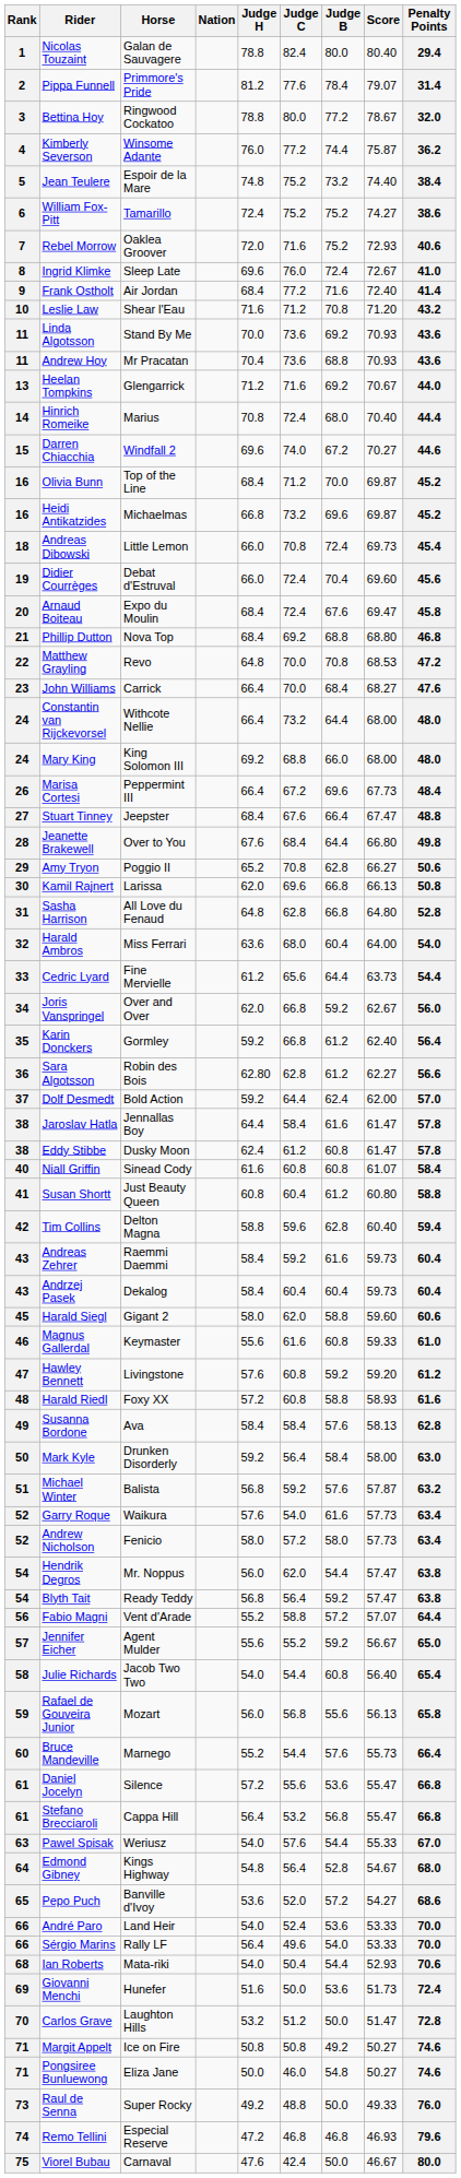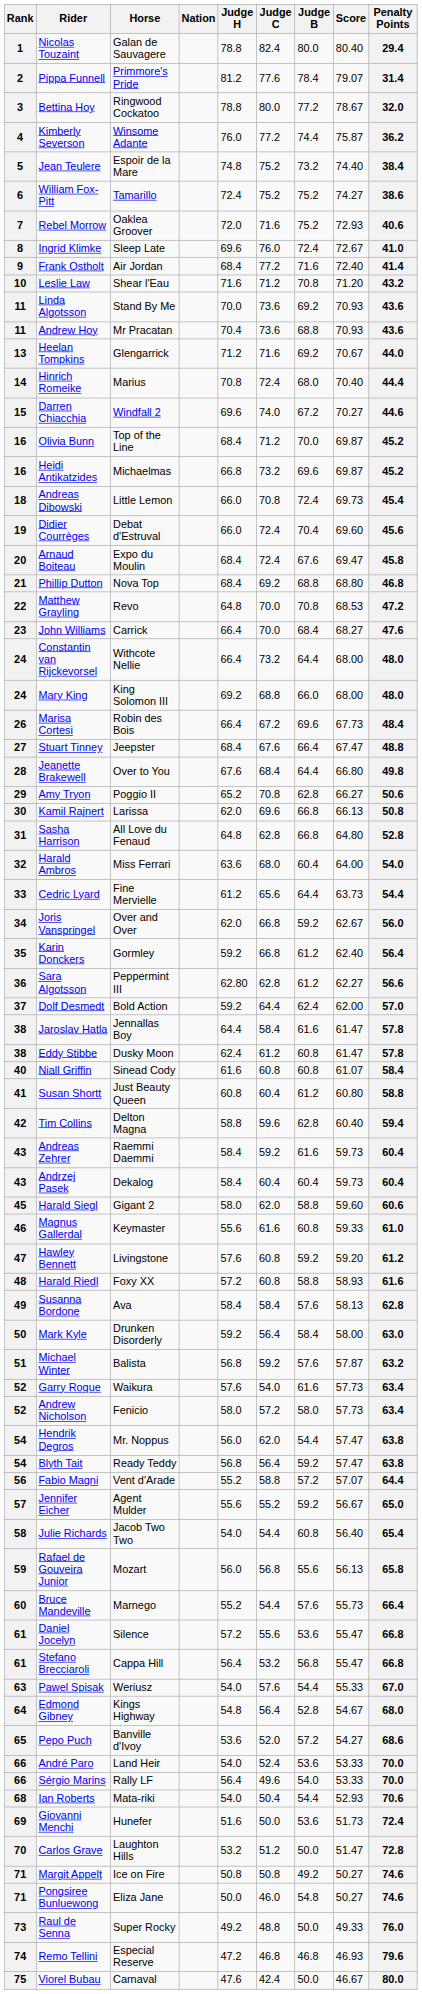 <table class="wikitable sortable">
 <tr>
 <th>Rank</th>
 <th>Rider</th>
 <th>Horse</th>
 <th>Nation</th>
 <th>Judge H</th>
 <th>Judge C</th>
 <th>Judge B</th>
 <th>Score</th>
 <th>Penalty Points</th>
 </tr>
 <tr>
 <th>1</th>
 <td><a href='#'>Nicolas Touzaint</a></td>
 <td>Galan de Sauvagere</td>
 <td></td>
 <td>78.8</td>
 <td>82.4</td>
 <td>80.0</td>
 <td>80.40</td>
 <th>29.4</th>
 </tr>
 <tr>
 <th>2</th>
 <td><a href='#'>Pippa Funnell</a></td>
 <td><a href='#'>Primmore's Pride</a></td>
 <td></td>
 <td>81.2</td>
 <td>77.6</td>
 <td>78.4</td>
 <td>79.07</td>
 <th>31.4</th>
 </tr>
 <tr>
 <th>3</th>
 <td><a href='#'>Bettina Hoy</a></td>
 <td>Ringwood Cockatoo</td>
 <td></td>
 <td>78.8</td>
 <td>80.0</td>
 <td>77.2</td>
 <td>78.67</td>
 <th>32.0</th>
 </tr>
 <tr>
 <th>4</th>
 <td><a href='#'>Kimberly Severson</a></td>
 <td><a href='#'>Winsome Adante</a></td>
 <td></td>
 <td>76.0</td>
 <td>77.2</td>
 <td>74.4</td>
 <td>75.87</td>
 <th>36.2</th>
 </tr>
 <tr>
 <th>5</th>
 <td><a href='#'>Jean Teulere</a></td>
 <td>Espoir de la Mare</td>
 <td></td>
 <td>74.8</td>
 <td>75.2</td>
 <td>73.2</td>
 <td>74.40</td>
 <th>38.4</th>
 </tr>
 <tr>
 <th>6</th>
 <td><a href='#'>William Fox-Pitt</a></td>
 <td><a href='#'>Tamarillo</a></td>
 <td></td>
 <td>72.4</td>
 <td>75.2</td>
 <td>75.2</td>
 <td>74.27</td>
 <th>38.6</th>
 </tr>
 <tr>
 <th>7</th>
 <td><a href='#'>Rebel Morrow</a></td>
 <td>Oaklea Groover</td>
 <td></td>
 <td>72.0</td>
 <td>71.6</td>
 <td>75.2</td>
 <td>72.93</td>
 <th>40.6</th>
 </tr>
 <tr>
 <th>8</th>
 <td><a href='#'>Ingrid Klimke</a></td>
 <td>Sleep Late</td>
 <td></td>
 <td>69.6</td>
 <td>76.0</td>
 <td>72.4</td>
 <td>72.67</td>
 <th>41.0</th>
 </tr>
 <tr>
 <th>9</th>
 <td><a href='#'>Frank Ostholt</a></td>
 <td>Air Jordan</td>
 <td></td>
 <td>68.4</td>
 <td>77.2</td>
 <td>71.6</td>
 <td>72.40</td>
 <th>41.4</th>
 </tr>
 <tr>
 <th>10</th>
 <td><a href='#'>Leslie Law</a></td>
 <td>Shear l'Eau</td>
 <td></td>
 <td>71.6</td>
 <td>71.2</td>
 <td>70.8</td>
 <td>71.20</td>
 <th>43.2</th>
 </tr>
 <tr>
 <th>11</th>
 <td><a href='#'>Linda Algotsson</a></td>
 <td>Stand By Me</td>
 <td></td>
 <td>70.0</td>
 <td>73.6</td>
 <td>69.2</td>
 <td>70.93</td>
 <th>43.6</th>
 </tr>
 <tr>
 <th>11</th>
 <td><a href='#'>Andrew Hoy</a></td>
 <td>Mr Pracatan</td>
 <td></td>
 <td>70.4</td>
 <td>73.6</td>
 <td>68.8</td>
 <td>70.93</td>
 <th>43.6</th>
 </tr>
 <tr>
 <th>13</th>
 <td><a href='#'>Heelan Tompkins</a></td>
 <td>Glengarrick</td>
 <td></td>
 <td>71.2</td>
 <td>71.6</td>
 <td>69.2</td>
 <td>70.67</td>
 <th>44.0</th>
 </tr>
 <tr>
 <th>14</th>
 <td><a href='#'>Hinrich Romeike</a></td>
 <td>Marius</td>
 <td></td>
 <td>70.8</td>
 <td>72.4</td>
 <td>68.0</td>
 <td>70.40</td>
 <th>44.4</th>
 </tr>
 <tr>
 <th>15</th>
 <td><a href='#'>Darren Chiacchia</a></td>
 <td><a href='#'>Windfall 2</a></td>
 <td></td>
 <td>69.6</td>
 <td>74.0</td>
 <td>67.2</td>
 <td>70.27</td>
 <th>44.6</th>
 </tr>
 <tr>
 <th>16</th>
 <td><a href='#'>Olivia Bunn</a></td>
 <td>Top of the Line</td>
 <td></td>
 <td>68.4</td>
 <td>71.2</td>
 <td>70.0</td>
 <td>69.87</td>
 <th>45.2</th>
 </tr>
 <tr>
 <th>16</th>
 <td><a href='#'>Heidi Antikatzides</a></td>
 <td>Michaelmas</td>
 <td></td>
 <td>66.8</td>
 <td>73.2</td>
 <td>69.6</td>
 <td>69.87</td>
 <th>45.2</th>
 </tr>
 <tr>
 <th>18</th>
 <td><a href='#'>Andreas Dibowski</a></td>
 <td>Little Lemon</td>
 <td></td>
 <td>66.0</td>
 <td>70.8</td>
 <td>72.4</td>
 <td>69.73</td>
 <th>45.4</th>
 </tr>
 <tr>
 <th>19</th>
 <td><a href='#'>Didier Courrèges</a></td>
 <td>Debat d'Estruval</td>
 <td></td>
 <td>66.0</td>
 <td>72.4</td>
 <td>70.4</td>
 <td>69.60</td>
 <th>45.6</th>
 </tr>
 <tr>
 <th>20</th>
 <td><a href='#'>Arnaud Boiteau</a></td>
 <td>Expo du Moulin</td>
 <td></td>
 <td>68.4</td>
 <td>72.4</td>
 <td>67.6</td>
 <td>69.47</td>
 <th>45.8</th>
 </tr>
 <tr>
 <th>21</th>
 <td><a href='#'>Phillip Dutton</a></td>
 <td>Nova Top</td>
 <td></td>
 <td>68.4</td>
 <td>69.2</td>
 <td>68.8</td>
 <td>68.80</td>
 <th>46.8</th>
 </tr>
 <tr>
 <th>22</th>
 <td><a href='#'>Matthew Grayling</a></td>
 <td>Revo</td>
 <td></td>
 <td>64.8</td>
 <td>70.0</td>
 <td>70.8</td>
 <td>68.53</td>
 <th>47.2</th>
 </tr>
 <tr>
 <th>23</th>
 <td><a href='#'>John Williams</a></td>
 <td>Carrick</td>
 <td></td>
 <td>66.4</td>
 <td>70.0</td>
 <td>68.4</td>
 <td>68.27</td>
 <th>47.6</th>
 </tr>
 <tr>
 <th>24</th>
 <td><a href='#'>Constantin van Rijckevorsel</a></td>
 <td>Withcote Nellie</td>
 <td></td>
 <td>66.4</td>
 <td>73.2</td>
 <td>64.4</td>
 <td>68.00</td>
 <th>48.0</th>
 </tr>
 <tr>
 <th>24</th>
 <td><a href='#'>Mary King</a></td>
 <td>King Solomon III</td>
 <td></td>
 <td>69.2</td>
 <td>68.8</td>
 <td>66.0</td>
 <td>68.00</td>
 <th>48.0</th>
 </tr>
 <tr>
 <th>26</th>
 <td><a href='#'>Marisa Cortesi</a></td>
-<td>Peppermint III</td>
+<td>Robin des Bois</td>
 <td></td>
 <td>66.4</td>
 <td>67.2</td>
 <td>69.6</td>
 <td>67.73</td>
 <th>48.4</th>
 </tr>
 <tr>
 <th>27</th>
 <td><a href='#'>Stuart Tinney</a></td>
 <td>Jeepster</td>
 <td></td>
 <td>68.4</td>
 <td>67.6</td>
 <td>66.4</td>
 <td>67.47</td>
 <th>48.8</th>
 </tr>
 <tr>
 <th>28</th>
 <td><a href='#'>Jeanette Brakewell</a></td>
 <td>Over to You</td>
 <td></td>
 <td>67.6</td>
 <td>68.4</td>
 <td>64.4</td>
 <td>66.80</td>
 <th>49.8</th>
 </tr>
 <tr>
 <th>29</th>
 <td><a href='#'>Amy Tryon</a></td>
 <td>Poggio II</td>
 <td></td>
 <td>65.2</td>
 <td>70.8</td>
 <td>62.8</td>
 <td>66.27</td>
 <th>50.6</th>
 </tr>
 <tr>
 <th>30</th>
 <td><a href='#'>Kamil Rajnert</a></td>
 <td>Larissa</td>
 <td></td>
 <td>62.0</td>
 <td>69.6</td>
 <td>66.8</td>
 <td>66.13</td>
 <th>50.8</th>
 </tr>
 <tr>
 <th>31</th>
 <td><a href='#'>Sasha Harrison</a></td>
 <td>All Love du Fenaud</td>
 <td></td>
 <td>64.8</td>
 <td>62.8</td>
 <td>66.8</td>
 <td>64.80</td>
 <th>52.8</th>
 </tr>
 <tr>
 <th>32</th>
 <td><a href='#'>Harald Ambros</a></td>
 <td>Miss Ferrari</td>
 <td></td>
 <td>63.6</td>
 <td>68.0</td>
 <td>60.4</td>
 <td>64.00</td>
 <th>54.0</th>
 </tr>
 <tr>
 <th>33</th>
 <td><a href='#'>Cedric Lyard</a></td>
 <td>Fine Mervielle</td>
 <td></td>
 <td>61.2</td>
 <td>65.6</td>
 <td>64.4</td>
 <td>63.73</td>
 <th>54.4</th>
 </tr>
 <tr>
 <th>34</th>
 <td><a href='#'>Joris Vanspringel</a></td>
 <td>Over and Over</td>
 <td></td>
 <td>62.0</td>
 <td>66.8</td>
 <td>59.2</td>
 <td>62.67</td>
 <th>56.0</th>
 </tr>
 <tr>
 <th>35</th>
 <td><a href='#'>Karin Donckers</a></td>
 <td>Gormley</td>
 <td></td>
 <td>59.2</td>
 <td>66.8</td>
 <td>61.2</td>
 <td>62.40</td>
 <th>56.4</th>
 </tr>
 <tr>
 <th>36</th>
 <td><a href='#'>Sara Algotsson</a></td>
-<td>Robin des Bois</td>
+<td>Peppermint III</td>
 <td></td>
 <td>62.80</td>
 <td>62.8</td>
 <td>61.2</td>
 <td>62.27</td>
 <th>56.6</th>
 </tr>
 <tr>
 <th>37</th>
 <td><a href='#'>Dolf Desmedt</a></td>
 <td>Bold Action</td>
 <td></td>
 <td>59.2</td>
 <td>64.4</td>
 <td>62.4</td>
 <td>62.00</td>
 <th>57.0</th>
 </tr>
 <tr>
 <th>38</th>
 <td><a href='#'>Jaroslav Hatla</a></td>
 <td>Jennallas Boy</td>
 <td></td>
 <td>64.4</td>
 <td>58.4</td>
 <td>61.6</td>
 <td>61.47</td>
 <th>57.8</th>
 </tr>
 <tr>
 <th>38</th>
 <td><a href='#'>Eddy Stibbe</a></td>
 <td>Dusky Moon</td>
 <td></td>
 <td>62.4</td>
 <td>61.2</td>
 <td>60.8</td>
 <td>61.47</td>
 <th>57.8</th>
 </tr>
 <tr>
 <th>40</th>
 <td><a href='#'>Niall Griffin</a></td>
 <td>Sinead Cody</td>
 <td></td>
 <td>61.6</td>
 <td>60.8</td>
 <td>60.8</td>
 <td>61.07</td>
 <th>58.4</th>
 </tr>
 <tr>
 <th>41</th>
 <td><a href='#'>Susan Shortt</a></td>
 <td>Just Beauty Queen</td>
 <td></td>
 <td>60.8</td>
 <td>60.4</td>
 <td>61.2</td>
 <td>60.80</td>
 <th>58.8</th>
 </tr>
 <tr>
 <th>42</th>
 <td><a href='#'>Tim Collins</a></td>
 <td>Delton Magna</td>
 <td></td>
 <td>58.8</td>
 <td>59.6</td>
 <td>62.8</td>
 <td>60.40</td>
 <th>59.4</th>
 </tr>
 <tr>
 <th>43</th>
 <td><a href='#'>Andreas Zehrer</a></td>
 <td>Raemmi Daemmi</td>
 <td></td>
 <td>58.4</td>
 <td>59.2</td>
 <td>61.6</td>
 <td>59.73</td>
 <th>60.4</th>
 </tr>
 <tr>
 <th>43</th>
 <td><a href='#'>Andrzej Pasek</a></td>
 <td>Dekalog</td>
 <td></td>
 <td>58.4</td>
 <td>60.4</td>
 <td>60.4</td>
 <td>59.73</td>
 <th>60.4</th>
 </tr>
 <tr>
 <th>45</th>
 <td><a href='#'>Harald Siegl</a></td>
 <td>Gigant 2</td>
 <td></td>
 <td>58.0</td>
 <td>62.0</td>
 <td>58.8</td>
 <td>59.60</td>
 <th>60.6</th>
 </tr>
 <tr>
 <th>46</th>
 <td><a href='#'>Magnus Gallerdal</a></td>
 <td>Keymaster</td>
 <td></td>
 <td>55.6</td>
 <td>61.6</td>
 <td>60.8</td>
 <td>59.33</td>
 <th>61.0</th>
 </tr>
 <tr>
 <th>47</th>
 <td><a href='#'>Hawley Bennett</a></td>
 <td>Livingstone</td>
 <td></td>
 <td>57.6</td>
 <td>60.8</td>
 <td>59.2</td>
 <td>59.20</td>
 <th>61.2</th>
 </tr>
 <tr>
 <th>48</th>
 <td><a href='#'>Harald Riedl</a></td>
 <td>Foxy XX</td>
 <td></td>
 <td>57.2</td>
 <td>60.8</td>
 <td>58.8</td>
 <td>58.93</td>
 <th>61.6</th>
 </tr>
 <tr>
 <th>49</th>
 <td><a href='#'>Susanna Bordone</a></td>
 <td>Ava</td>
 <td></td>
 <td>58.4</td>
 <td>58.4</td>
 <td>57.6</td>
 <td>58.13</td>
 <th>62.8</th>
 </tr>
 <tr>
 <th>50</th>
 <td><a href='#'>Mark Kyle</a></td>
 <td>Drunken Disorderly</td>
 <td></td>
 <td>59.2</td>
 <td>56.4</td>
 <td>58.4</td>
 <td>58.00</td>
 <th>63.0</th>
 </tr>
 <tr>
 <th>51</th>
 <td><a href='#'>Michael Winter</a></td>
 <td>Balista</td>
 <td></td>
 <td>56.8</td>
 <td>59.2</td>
 <td>57.6</td>
 <td>57.87</td>
 <th>63.2</th>
 </tr>
 <tr>
 <th>52</th>
 <td><a href='#'>Garry Roque</a></td>
 <td>Waikura</td>
 <td></td>
 <td>57.6</td>
 <td>54.0</td>
 <td>61.6</td>
 <td>57.73</td>
 <th>63.4</th>
 </tr>
 <tr>
 <th>52</th>
 <td><a href='#'>Andrew Nicholson</a></td>
 <td>Fenicio</td>
 <td></td>
 <td>58.0</td>
 <td>57.2</td>
 <td>58.0</td>
 <td>57.73</td>
 <th>63.4</th>
 </tr>
 <tr>
 <th>54</th>
 <td><a href='#'>Hendrik Degros</a></td>
 <td>Mr. Noppus</td>
 <td></td>
 <td>56.0</td>
 <td>62.0</td>
 <td>54.4</td>
 <td>57.47</td>
 <th>63.8</th>
 </tr>
 <tr>
 <th>54</th>
 <td><a href='#'>Blyth Tait</a></td>
 <td>Ready Teddy</td>
 <td></td>
 <td>56.8</td>
 <td>56.4</td>
 <td>59.2</td>
 <td>57.47</td>
 <th>63.8</th>
 </tr>
 <tr>
 <th>56</th>
 <td><a href='#'>Fabio Magni</a></td>
 <td>Vent d'Arade</td>
 <td></td>
 <td>55.2</td>
 <td>58.8</td>
 <td>57.2</td>
 <td>57.07</td>
 <th>64.4</th>
 </tr>
 <tr>
 <th>57</th>
 <td><a href='#'>Jennifer Eicher</a></td>
 <td>Agent Mulder</td>
 <td></td>
 <td>55.6</td>
 <td>55.2</td>
 <td>59.2</td>
 <td>56.67</td>
 <th>65.0</th>
 </tr>
 <tr>
 <th>58</th>
 <td><a href='#'>Julie Richards</a></td>
 <td>Jacob Two Two</td>
 <td></td>
 <td>54.0</td>
 <td>54.4</td>
 <td>60.8</td>
 <td>56.40</td>
 <th>65.4</th>
 </tr>
 <tr>
 <th>59</th>
 <td><a href='#'>Rafael de Gouveira Junior</a></td>
 <td>Mozart</td>
 <td></td>
 <td>56.0</td>
 <td>56.8</td>
 <td>55.6</td>
 <td>56.13</td>
 <th>65.8</th>
 </tr>
 <tr>
 <th>60</th>
 <td><a href='#'>Bruce Mandeville</a></td>
 <td>Marnego</td>
 <td></td>
 <td>55.2</td>
 <td>54.4</td>
 <td>57.6</td>
 <td>55.73</td>
 <th>66.4</th>
 </tr>
 <tr>
 <th>61</th>
 <td><a href='#'>Daniel Jocelyn</a></td>
 <td>Silence</td>
 <td></td>
 <td>57.2</td>
 <td>55.6</td>
 <td>53.6</td>
 <td>55.47</td>
 <th>66.8</th>
 </tr>
 <tr>
 <th>61</th>
 <td><a href='#'>Stefano Brecciaroli</a></td>
 <td>Cappa Hill</td>
 <td></td>
 <td>56.4</td>
 <td>53.2</td>
 <td>56.8</td>
 <td>55.47</td>
 <th>66.8</th>
 </tr>
 <tr>
 <th>63</th>
 <td><a href='#'>Pawel Spisak</a></td>
 <td>Weriusz</td>
 <td></td>
 <td>54.0</td>
 <td>57.6</td>
 <td>54.4</td>
 <td>55.33</td>
 <th>67.0</th>
 </tr>
 <tr>
 <th>64</th>
 <td><a href='#'>Edmond Gibney</a></td>
 <td>Kings Highway</td>
 <td></td>
 <td>54.8</td>
 <td>56.4</td>
 <td>52.8</td>
 <td>54.67</td>
 <th>68.0</th>
 </tr>
 <tr>
 <th>65</th>
 <td><a href='#'>Pepo Puch</a></td>
 <td>Banville d'Ivoy</td>
 <td></td>
 <td>53.6</td>
 <td>52.0</td>
 <td>57.2</td>
 <td>54.27</td>
 <th>68.6</th>
 </tr>
 <tr>
 <th>66</th>
 <td><a href='#'>André Paro</a></td>
 <td>Land Heir</td>
 <td></td>
 <td>54.0</td>
 <td>52.4</td>
 <td>53.6</td>
 <td>53.33</td>
 <th>70.0</th>
 </tr>
 <tr>
 <th>66</th>
 <td><a href='#'>Sérgio Marins</a></td>
 <td>Rally LF</td>
 <td></td>
 <td>56.4</td>
 <td>49.6</td>
 <td>54.0</td>
 <td>53.33</td>
 <th>70.0</th>
 </tr>
 <tr>
 <th>68</th>
 <td><a href='#'>Ian Roberts</a></td>
 <td>Mata-riki</td>
 <td></td>
 <td>54.0</td>
 <td>50.4</td>
 <td>54.4</td>
 <td>52.93</td>
 <th>70.6</th>
 </tr>
 <tr>
 <th>69</th>
 <td><a href='#'>Giovanni Menchi</a></td>
 <td>Hunefer</td>
 <td></td>
 <td>51.6</td>
 <td>50.0</td>
 <td>53.6</td>
 <td>51.73</td>
 <th>72.4</th>
 </tr>
 <tr>
 <th>70</th>
 <td><a href='#'>Carlos Grave</a></td>
 <td>Laughton Hills</td>
 <td></td>
 <td>53.2</td>
 <td>51.2</td>
 <td>50.0</td>
 <td>51.47</td>
 <th>72.8</th>
 </tr>
 <tr>
 <th>71</th>
 <td><a href='#'>Margit Appelt</a></td>
 <td>Ice on Fire</td>
 <td></td>
 <td>50.8</td>
 <td>50.8</td>
 <td>49.2</td>
 <td>50.27</td>
 <th>74.6</th>
 </tr>
 <tr>
 <th>71</th>
 <td><a href='#'>Pongsiree Bunluewong</a></td>
 <td>Eliza Jane</td>
 <td></td>
 <td>50.0</td>
 <td>46.0</td>
 <td>54.8</td>
 <td>50.27</td>
 <th>74.6</th>
 </tr>
 <tr>
 <th>73</th>
 <td><a href='#'>Raul de Senna</a></td>
 <td>Super Rocky</td>
 <td></td>
 <td>49.2</td>
 <td>48.8</td>
 <td>50.0</td>
 <td>49.33</td>
 <th>76.0</th>
 </tr>
 <tr>
 <th>74</th>
 <td><a href='#'>Remo Tellini</a></td>
 <td>Especial Reserve</td>
 <td></td>
 <td>47.2</td>
 <td>46.8</td>
 <td>46.8</td>
 <td>46.93</td>
 <th>79.6</th>
 </tr>
 <tr>
 <th>75</th>
 <td><a href='#'>Viorel Bubau</a></td>
 <td>Carnaval</td>
 <td></td>
 <td>47.6</td>
 <td>42.4</td>
 <td>50.0</td>
 <td>46.67</td>
 <th>80.0</th>
 </tr>
 </table>
